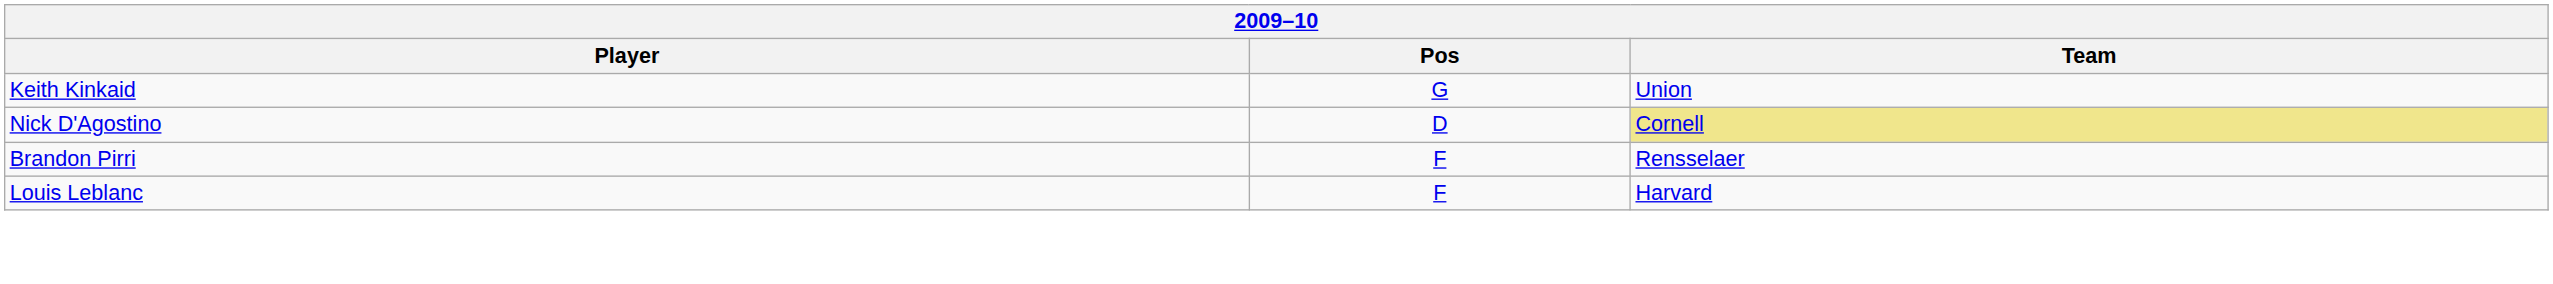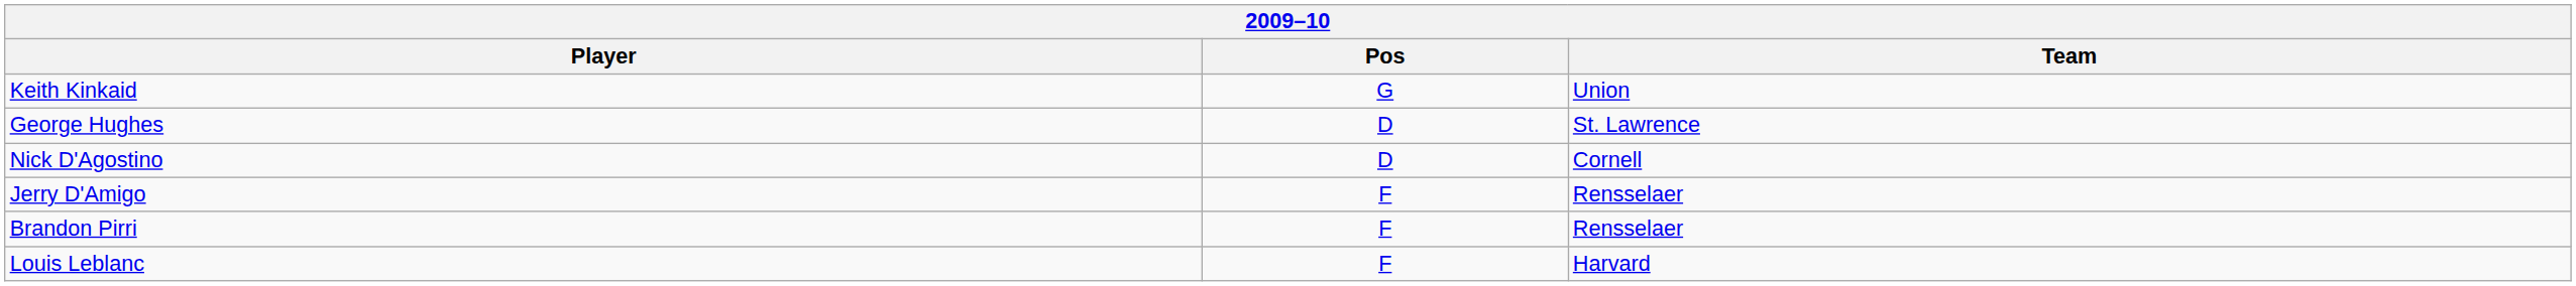 <table class="wikitable" width=95%>
 <tr>
 <th colspan=3><a href='#'>2009–10</a></th>
 </tr>
 <tr>
 <th>Player</th>
 <th>Pos</th>
 <th>Team</th>
 </tr>
 <tr>
 <td><a href='#'>Keith Kinkaid</a></td>
 <td align=center><a href='#'>G</a></td>
 <td><a href='#'>Union</a></td>
 </tr>
 <tr>
+<td><a href='#'>George Hughes</a></td>
+<td align=center><a href='#'>D</a></td>
+<td><a href='#'>St. Lawrence</a></td>
+</tr>
+<tr>
 <td><a href='#'>Nick D'Agostino</a></td>
 <td align=center><a href='#'>D</a></td>
-<td style="background: khaki;"><a href='#'>Cornell</a></td>
+<td><a href='#'>Cornell</a></td>
+</tr>
+<tr>
+<td><a href='#'>Jerry D'Amigo</a></td>
+<td align=center><a href='#'>F</a></td>
+<td><a href='#'>Rensselaer</a></td>
 </tr>
 <tr>
 <td><a href='#'>Brandon Pirri</a></td>
 <td align=center><a href='#'>F</a></td>
 <td><a href='#'>Rensselaer</a></td>
 </tr>
 <tr>
 <td><a href='#'>Louis Leblanc</a></td>
 <td align=center><a href='#'>F</a></td>
 <td><a href='#'>Harvard</a></td>
 </tr>
 </table>
